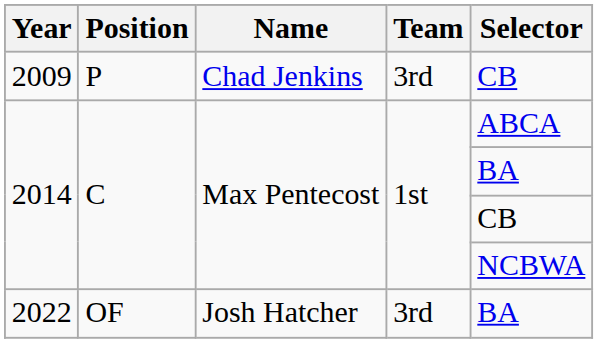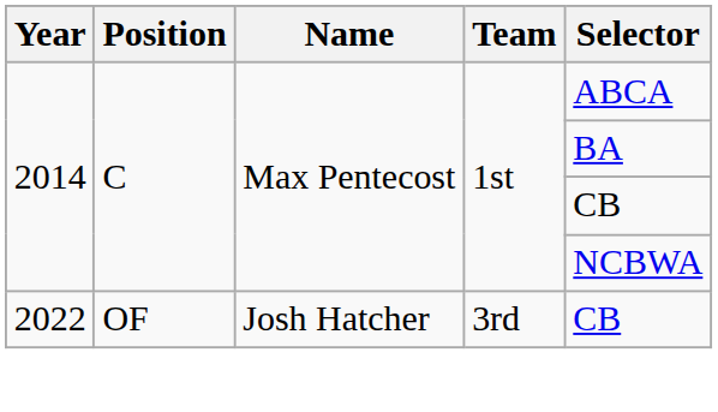 <table class="wikitable">
 <tr>
 <th>Year</th>
 <th>Position</th>
 <th>Name</th>
 <th>Team</th>
 <th>Selector</th>
-</tr>
-<tr>
-<td>2009</td>
-<td>P</td>
-<td><a href='#'>Chad Jenkins</a></td>
-<td>3rd</td>
-<td><a href='#'>CB</a></td>
 </tr>
 <tr>
 <td rowspan="4">2014</td>
 <td rowspan="4">C</td>
 <td rowspan="4">Max Pentecost</td>
 <td rowspan="4">1st</td>
 <td><a href='#'>ABCA</a></td>
 </tr>
 <tr>
 <td><a href='#'>BA</a></td>
 </tr>
 <tr>
 <td>CB</td>
 </tr>
 <tr>
 <td><a href='#'>NCBWA</a></td>
 </tr>
 <tr>
 <td rowspan="4">2022</td>
 <td rowspan="4">OF</td>
 <td rowspan="4">Josh Hatcher</td>
 <td rowspan="4">3rd</td>
-<td><a href='#'>BA</a></td>
+<td><a href='#'>CB</a></td>
 </tr>
 </table>
